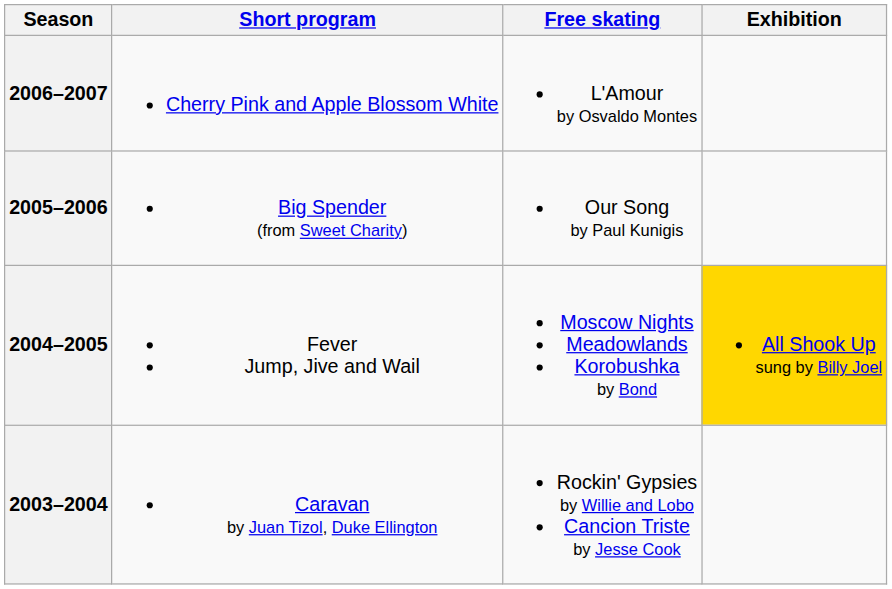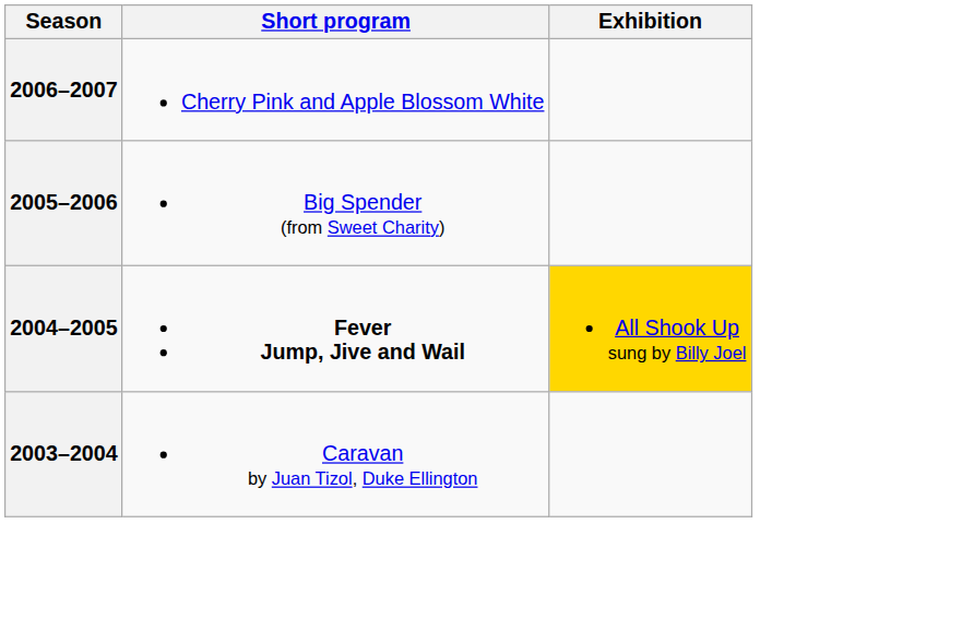 <table class="wikitable" style="text-align:center">
 <tr>
 <th>Season</th>
 <th><a href='#'>Short program</a></th>
-<th><a href='#'>Free skating</a></th>
 <th>Exhibition</th>
 </tr>
 <tr>
 <th>2006–2007 <br> </th>
 <td><br><ul><li><a href='#'>Cherry Pink and Apple Blossom White</a></li></ul></td>
-<td><br><ul><li>L'Amour <br><small> by Osvaldo Montes </small></li></ul></td>
 <td></td>
 </tr>
 <tr>
 <th>2005–2006 <br> </th>
 <td><br><ul><li><a href='#'>Big Spender</a> <br><small> (from <a href='#'>Sweet Charity</a>) </small></li></ul></td>
-<td><br><ul><li>Our Song <br><small> by Paul Kunigis </small></li></ul></td>
 <td></td>
 </tr>
 <tr>
 <th>2004–2005 <br> </th>
-<td><br><ul><li>Fever</li><li>Jump, Jive and Wail</li></ul></td>
-<td><br><ul><li><a href='#'>Moscow Nights</a></li><li><a href='#'>Meadowlands</a></li><li><a href='#'>Korobushka</a> <br><small> by <a href='#'>Bond</a> </small></li></ul></td>
+<td><strong><br><ul><li>Fever</li><li>Jump, Jive and Wail</li></ul></strong></td>
 <td style="background: gold;"><br><ul><li><a href='#'>All Shook Up</a> <br><small> sung by <a href='#'>Billy Joel</a> </small></li></ul></td>
 </tr>
 <tr>
 <th>2003–2004 <br> </th>
 <td><br><ul><li><a href='#'>Caravan</a> <br><small> by <a href='#'>Juan Tizol</a>, <a href='#'>Duke Ellington</a> </small></li></ul></td>
-<td><br><ul><li>Rockin' Gypsies <br><small> by <a href='#'>Willie and Lobo</a> </small></li><li><a href='#'>Cancion Triste</a> <br><small> by <a href='#'>Jesse Cook</a> </small></li></ul></td>
 <td></td>
 </tr>
 </table>
